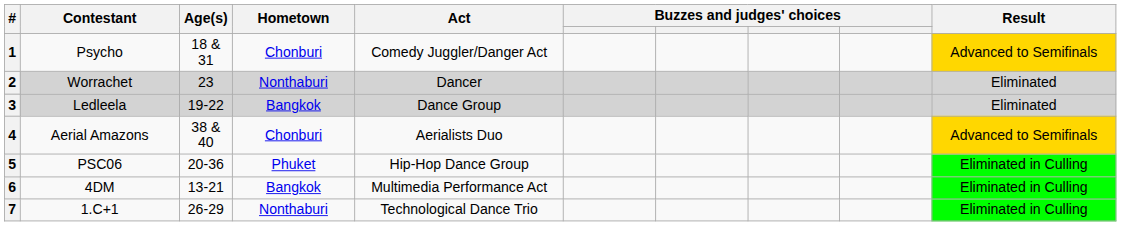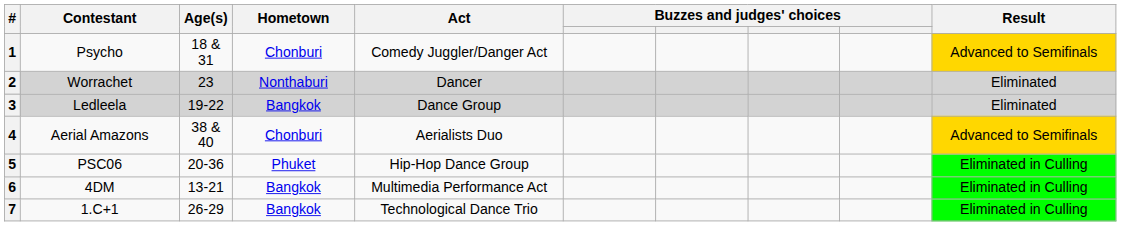 <table class="wikitable sortable" style="width:100%; text-align:center;">
 <tr>
 <th scope="col" rowspan="2"  style="width:1%;">#</th>
 <th scope="col" rowspan="2"  style="width:13%;">Contestant</th>
 <th scope="col" rowspan="2"  data-sort-type="number" style="width:2%;">Age(s)</th>
 <th scope="col" rowspan="2"  class="unsortable" style="width:10%;">Hometown</th>
 <th scope="col" rowspan="2" class="unsortable"  style="width:17%;">Act</th>
 <th scope="col" colspan="4" class="unsortable" style="width:30%;">Buzzes and judges' choices</th>
 <th scope="col" rowspan="2" style="width:15%;">Result</th>
 </tr>
 <tr>
 <th width="100"></th>
 <th width="100"></th>
 <th width="100"></th>
 <th width="100"></th>
 </tr>
 <tr>
 <th>1</th>
 <td>Psycho</td>
 <td>18 & 31</td>
 <td><a href='#'>Chonburi</a></td>
 <td>Comedy Juggler/Danger Act</td>
 <td></td>
 <td></td>
 <td></td>
 <td></td>
 <td style="background:gold">Advanced to Semifinals</td>
 </tr>
 <tr bgcolor=lightgrey>
 <th>2</th>
 <td>Worrachet</td>
 <td>23</td>
 <td><a href='#'>Nonthaburi</a></td>
 <td>Dancer</td>
 <td></td>
 <td></td>
 <td></td>
 <td></td>
 <td style="background:">Eliminated</td>
 </tr>
 <tr bgcolor=lightgrey>
 <th>3</th>
 <td>Ledleela</td>
 <td>19-22</td>
 <td><a href='#'>Bangkok</a></td>
 <td>Dance Group</td>
 <td></td>
 <td></td>
 <td></td>
 <td></td>
 <td style="background:">Eliminated</td>
 </tr>
 <tr>
 <th>4</th>
 <td>Aerial Amazons</td>
 <td>38 & 40</td>
 <td><a href='#'>Chonburi</a></td>
 <td>Aerialists Duo</td>
 <td></td>
 <td></td>
 <td></td>
 <td></td>
 <td style="background:gold">Advanced to Semifinals</td>
 </tr>
 <tr>
 <th>5</th>
 <td>PSC06</td>
 <td>20-36</td>
 <td><a href='#'>Phuket</a></td>
 <td>Hip-Hop Dance Group</td>
 <td></td>
 <td></td>
 <td></td>
 <td></td>
 <td style="background:lime">Eliminated in Culling</td>
 </tr>
 <tr>
 <th>6</th>
 <td>4DM</td>
 <td>13-21</td>
 <td><a href='#'>Bangkok</a></td>
 <td>Multimedia Performance Act</td>
 <td></td>
 <td></td>
 <td></td>
 <td></td>
 <td style="background:lime">Eliminated in Culling</td>
 </tr>
 <tr>
 <th>7</th>
 <td>1.C+1</td>
 <td>26-29</td>
-<td><a href='#'>Nonthaburi</a></td>
+<td><a href='#'>Bangkok</a></td>
 <td>Technological Dance Trio</td>
 <td></td>
 <td></td>
 <td></td>
 <td></td>
 <td style="background:lime">Eliminated in Culling</td>
 </tr>
 </table>
